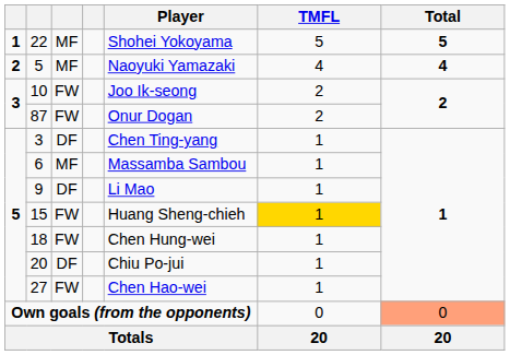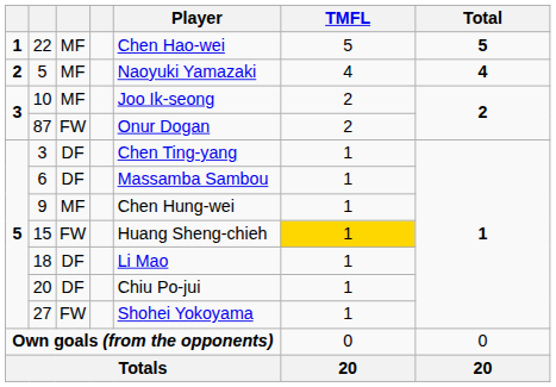 <table class="wikitable" style="text-align:center">
 <tr>
 <th width=15></th>
 <th width=15></th>
 <th width=15></th>
 <th width=15></th>
 <th width=150>Player</th>
 <th width=120><a href='#'>TMFL</a></th>
 <th width=120>Total</th>
 </tr>
 <tr>
 <td><strong>1</strong></td>
 <td>22</td>
 <td>MF</td>
 <td></td>
-<td align=left><a href='#'>Shohei Yokoyama</a></td>
+<td align=left><a href='#'>Chen Hao-wei</a></td>
 <td>5</td>
 <td><strong>5</strong></td>
 </tr>
 <tr>
 <td><strong>2</strong></td>
 <td>5</td>
 <td>MF</td>
 <td></td>
 <td align=left><a href='#'>Naoyuki Yamazaki</a></td>
 <td>4</td>
 <td><strong>4</strong></td>
 </tr>
 <tr>
 <td rowspan=2><strong>3</strong></td>
 <td>10</td>
-<td>FW</td>
+<td>MF</td>
 <td></td>
 <td align=left><a href='#'>Joo Ik-seong</a></td>
 <td>2</td>
 <td rowspan=2><strong>2</strong></td>
 </tr>
 <tr>
 <td>87</td>
 <td>FW</td>
 <td></td>
 <td align=left><a href='#'>Onur Dogan</a></td>
 <td>2</td>
 </tr>
 <tr>
 <td rowspan=7><strong>5</strong></td>
 <td>3</td>
 <td>DF</td>
 <td></td>
 <td align=left><a href='#'>Chen Ting-yang</a></td>
 <td>1</td>
 <td rowspan=7><strong>1</strong></td>
 </tr>
 <tr>
 <td>6</td>
-<td>MF</td>
+<td>DF</td>
 <td></td>
 <td align=left><a href='#'>Massamba Sambou</a></td>
 <td>1</td>
 </tr>
 <tr>
 <td>9</td>
-<td>DF</td>
+<td>MF</td>
 <td></td>
-<td align=left><a href='#'>Li Mao</a></td>
+<td align=left>Chen Hung-wei</td>
 <td>1</td>
 </tr>
 <tr>
 <td>15</td>
 <td>FW</td>
 <td></td>
 <td align=left>Huang Sheng-chieh</td>
 <td style="background: gold;">1</td>
 </tr>
 <tr>
 <td>18</td>
-<td>FW</td>
+<td>DF</td>
 <td></td>
-<td align=left>Chen Hung-wei</td>
+<td align=left><a href='#'>Li Mao</a></td>
 <td>1</td>
 </tr>
 <tr>
 <td>20</td>
 <td>DF</td>
 <td></td>
 <td align=left>Chiu Po-jui</td>
 <td>1</td>
 </tr>
 <tr>
 <td>27</td>
 <td>FW</td>
 <td></td>
-<td align=left><a href='#'>Chen Hao-wei</a></td>
+<td align=left><a href='#'>Shohei Yokoyama</a></td>
 <td>1</td>
 </tr>
 <tr>
 <td colspan=5><strong>Own goals <em>(from the opponents)<strong><em></td>
 <td>0</td>
-<td style="background: lightsalmon;"></strong>0<strong></td>
+<td></strong>0<strong></td>
 </tr>
 <tr>
 <th colspan=5></strong>Totals<strong></th>
 <th></strong>20<strong></th>
 <th></strong>20<strong></th>
 </tr>
 </table>
